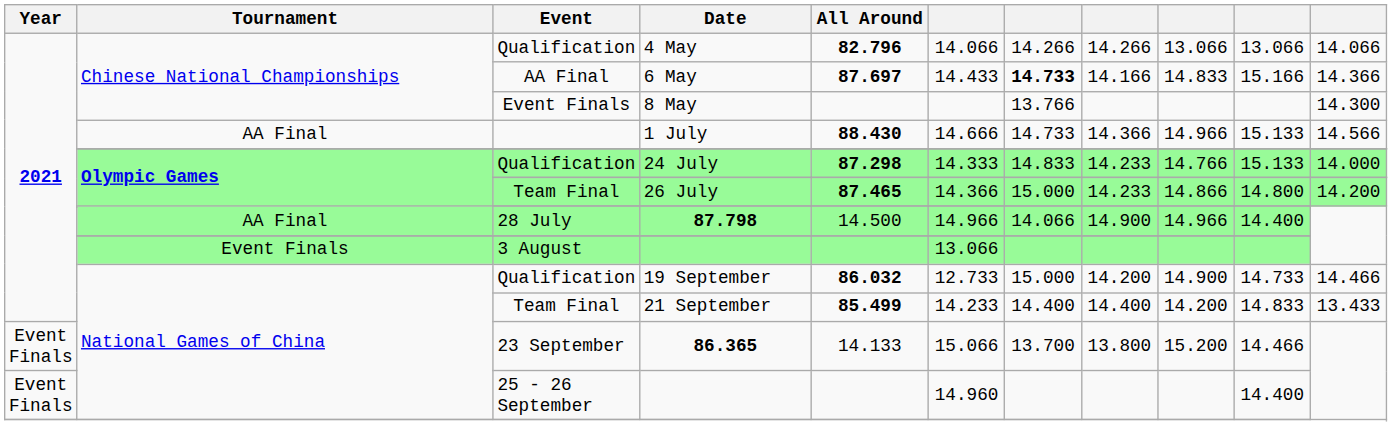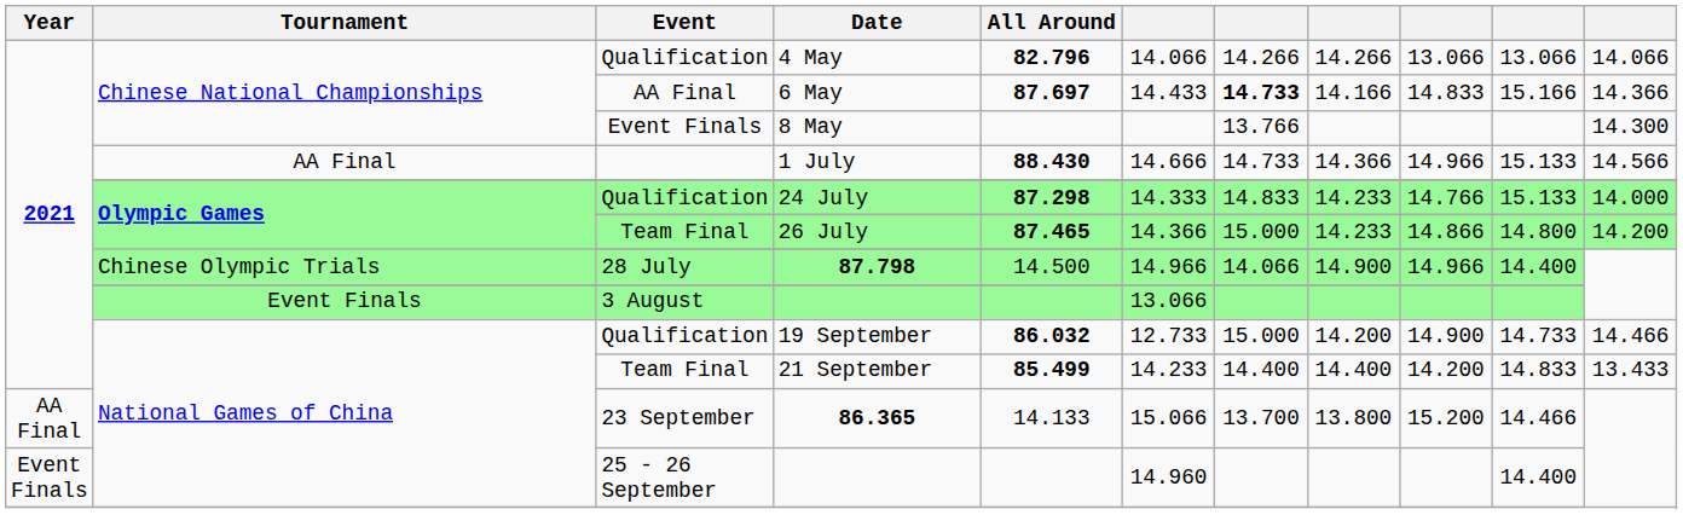 <table class="wikitable sortable" style="text-align:center; font-size:100%">
 <tr>
 <th style="width:20px;" class=unsortable>Year</th>
 <th style="width:300px;" class=unsortable>Tournament</th>
 <th style="width:30px;" class=unsortable>Event</th>
 <th style="width:120px;" class=unsortable>Date</th>
 <th scope="col" style="width:80px;">All Around</th>
 <th scope="col" style="width:50px;"></th>
 <th scope="col" style="width:50px;"></th>
 <th scope="col" style="width:50px;"></th>
 <th scope="col" style="width:50px;"></th>
 <th scope="col" style="width:50px;"></th>
 <th scope="col" style="width:50px;"></th>
 </tr>
 <tr>
 <td rowspan="14"><strong><a href='#'>2021</a></strong></td>
 <td rowspan="3" align=left><a href='#'>Chinese National Championships</a></td>
 <td>Qualification</td>
 <td align=left>4 May</td>
 <td><strong>82.796</strong></td>
 <td>14.066</td>
 <td>14.266</td>
 <td>14.266</td>
 <td>13.066</td>
 <td>13.066</td>
 <td>14.066</td>
 </tr>
 <tr>
 <td>AA Final</td>
 <td align=left>6 May</td>
 <td><strong>87.697</strong></td>
 <td>14.433</td>
 <td><strong>14.733</strong></td>
 <td>14.166</td>
 <td>14.833</td>
 <td>15.166</td>
 <td>14.366</td>
 </tr>
 <tr>
 <td>Event Finals</td>
 <td align=left>8 May</td>
 <td></td>
 <td></td>
 <td>13.766</td>
 <td></td>
 <td></td>
 <td></td>
 <td>14.300</td>
 </tr>
 <tr>
 <td>AA Final</td>
 <td></td>
 <td align=left>1 July</td>
 <td><strong>88.430</strong></td>
 <td>14.666</td>
 <td>14.733</td>
 <td>14.366</td>
 <td>14.966</td>
 <td>15.133</td>
 <td>14.566</td>
 </tr>
 <tr>
 </tr>
 <tr bgcolor=98FB98>
 <td rowspan="4" align=left><strong><a href='#'>Olympic Games</a></strong></td>
 <td>Qualification</td>
 <td align=left>24 July</td>
 <td><strong>87.298</strong></td>
 <td>14.333</td>
 <td>14.833</td>
 <td>14.233</td>
 <td>14.766</td>
 <td>15.133</td>
 <td>14.000</td>
 </tr>
 <tr>
 </tr>
 <tr bgcolor=98FB98>
 <td>Team Final</td>
 <td align=left>26 July</td>
 <td><strong>87.465</strong></td>
 <td>14.366</td>
 <td>15.000</td>
 <td>14.233</td>
 <td>14.866</td>
 <td>14.800</td>
 <td>14.200</td>
 </tr>
 <tr>
 </tr>
 <tr bgcolor=98FB98>
-<td>AA Final</td>
+<td align=left>Chinese Olympic Trials</td>
 <td align=left>28 July</td>
 <td><strong>87.798</strong></td>
 <td>14.500</td>
 <td>14.966</td>
 <td>14.066</td>
 <td>14.900</td>
 <td>14.966</td>
 <td>14.400</td>
 </tr>
 <tr>
 </tr>
 <tr bgcolor=98FB98>
 <td>Event Finals</td>
 <td align=left>3 August</td>
 <td></td>
 <td></td>
 <td>13.066</td>
 <td></td>
 <td></td>
 <td></td>
 <td></td>
 </tr>
 <tr>
 <td rowspan="4" align=left><a href='#'>National Games of China</a></td>
 <td>Qualification</td>
 <td align=left>19 September</td>
 <td><strong>86.032</strong></td>
 <td>12.733</td>
 <td>15.000</td>
 <td>14.200</td>
 <td>14.900</td>
 <td>14.733</td>
 <td>14.466</td>
 </tr>
 <tr>
 <td>Team Final</td>
 <td align=left>21 September</td>
 <td><strong>85.499</strong></td>
 <td>14.233</td>
 <td>14.400</td>
 <td>14.400</td>
 <td>14.200</td>
 <td>14.833</td>
 <td>13.433</td>
 </tr>
 <tr>
-<td>Event Finals</td>
+<td>AA Final</td>
 <td align=left>23 September</td>
 <td><strong>86.365</strong></td>
 <td>14.133</td>
 <td>15.066</td>
 <td>13.700</td>
 <td>13.800</td>
 <td>15.200</td>
 <td>14.466</td>
 </tr>
 <tr>
 <td>Event Finals</td>
 <td align=left>25 - 26 September</td>
 <td></td>
 <td></td>
 <td>14.960</td>
 <td></td>
 <td></td>
 <td></td>
 <td>14.400</td>
 </tr>
 <tr>
 </tr>
 </table>
